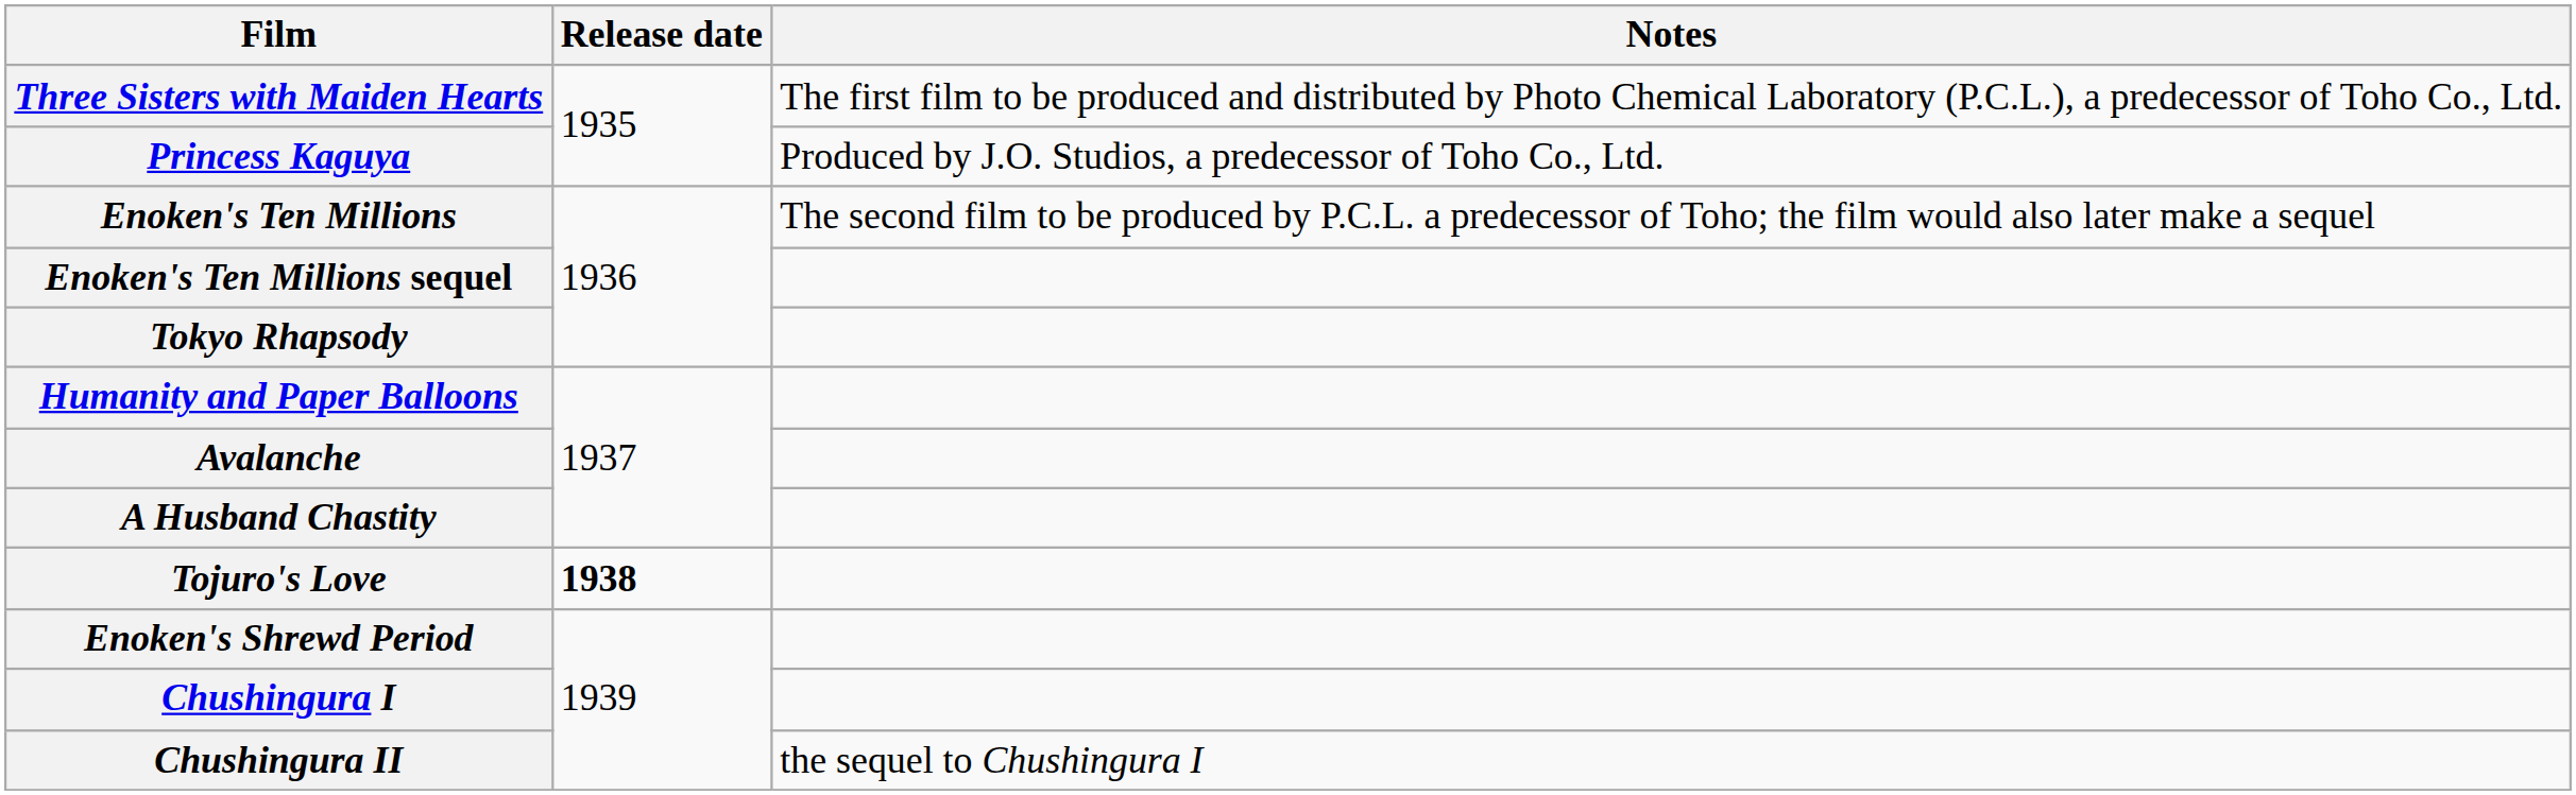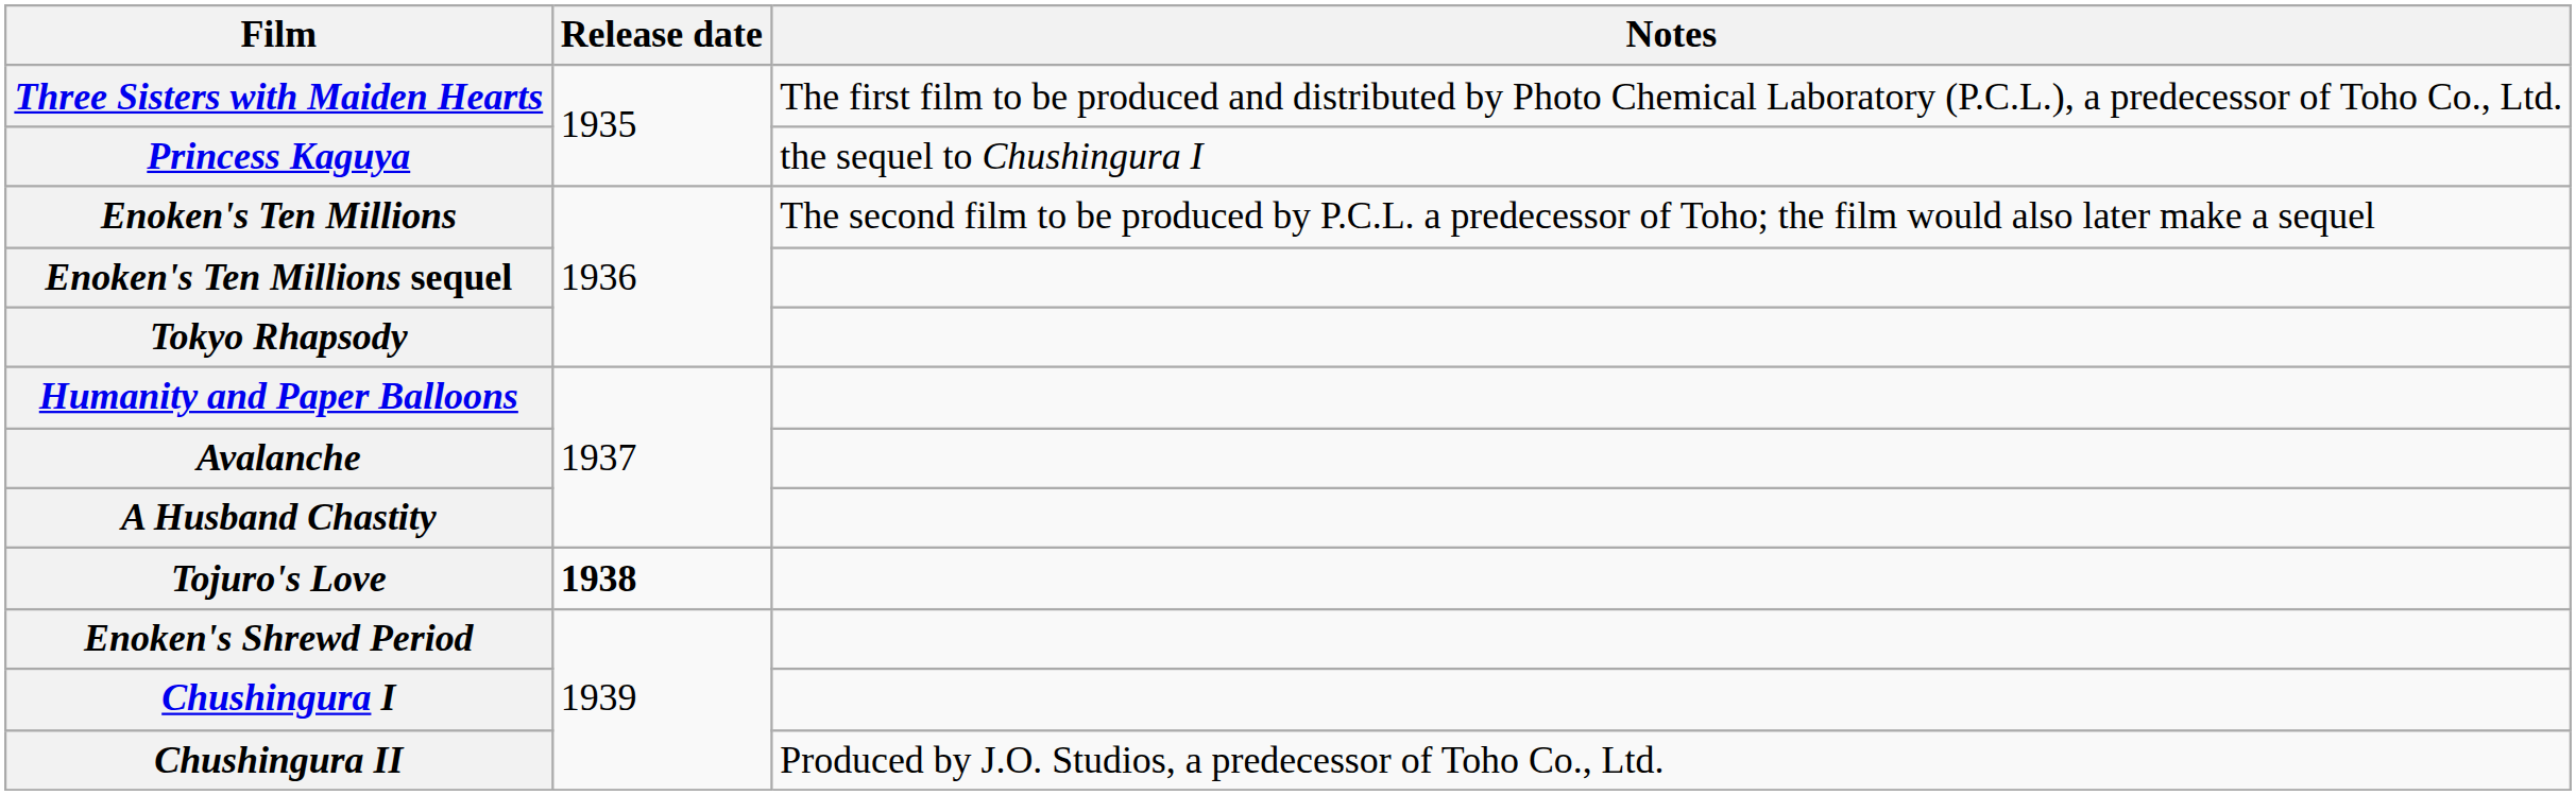 <table class="wikitable">
 <tr>
 <th>Film</th>
 <th>Release date</th>
 <th>Notes</th>
 </tr>
 <tr>
 <th scope="row"><em><a href='#'>Three Sisters with Maiden Hearts</a></em></th>
 <td rowspan="2">1935</td>
 <td>The first film to be produced and distributed by Photo Chemical Laboratory (P.C.L.), a predecessor of Toho Co., Ltd.</td>
 </tr>
 <tr>
 <th scope="row"><em><a href='#'>Princess Kaguya</a></em></th>
-<td>Produced by J.O. Studios, a predecessor of Toho Co., Ltd.</td>
+<td>the sequel to <em>Chushingura I</em></td>
 </tr>
 <tr>
 <th scope="row"><em>Enoken's Ten Millions</em></th>
 <td rowspan="3">1936</td>
 <td>The second film to be produced by P.C.L. a predecessor of Toho; the film would also later make a sequel</td>
 </tr>
 <tr>
 <th scope="row"><em>Enoken's Ten Millions</em> sequel</th>
 <td></td>
 </tr>
 <tr>
 <th scope="row"><em>Tokyo Rhapsody</em></th>
 <td></td>
 </tr>
 <tr>
 <th scope="row"><em><a href='#'>Humanity and Paper Balloons</a></em></th>
 <td rowspan="3">1937</td>
 <td></td>
 </tr>
 <tr>
 <th scope="row"><em>Avalanche</em></th>
 <td></td>
 </tr>
 <tr>
 <th scope="row"><em>A Husband Chastity</em></th>
 <td></td>
 </tr>
 <tr>
 <th scope="row"><em>Tojuro's Love</em></th>
 <td><strong>1938</strong></td>
 <td></td>
 </tr>
 <tr>
 <th scope="row"><em>Enoken's Shrewd Period</em></th>
 <td rowspan="3">1939</td>
 <td></td>
 </tr>
 <tr>
 <th scope="row"><em><a href='#'>Chushingura</a> I</em></th>
 <td></td>
 </tr>
 <tr>
 <th scope="row"><em>Chushingura II</em></th>
-<td>the sequel to <em>Chushingura I</em></td>
+<td>Produced by J.O. Studios, a predecessor of Toho Co., Ltd.</td>
 </tr>
 </table>
